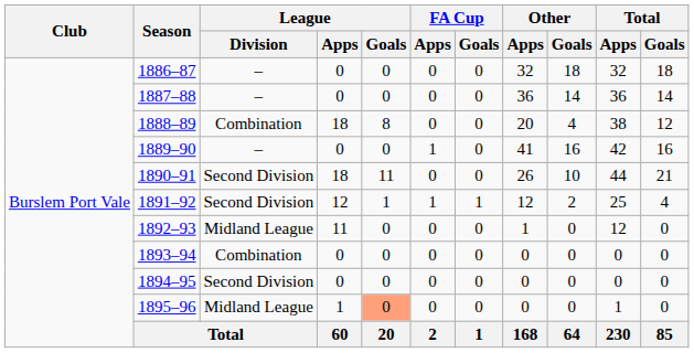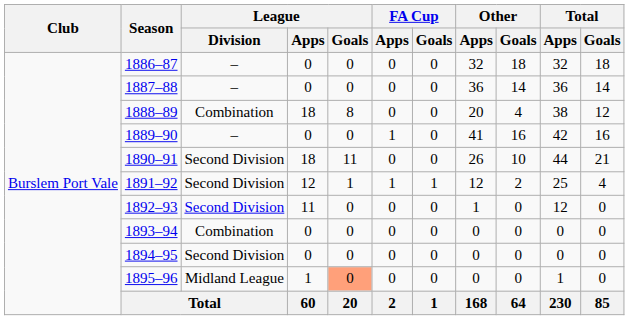 <table class="wikitable" style="text-align:center">
 <tr>
 <th rowspan="2">Club</th>
 <th rowspan="2">Season</th>
 <th colspan="3">League</th>
 <th colspan="2"><a href='#'>FA Cup</a></th>
 <th colspan="2">Other</th>
 <th colspan="2">Total</th>
 </tr>
 <tr>
 <th>Division</th>
 <th>Apps</th>
 <th>Goals</th>
 <th>Apps</th>
 <th>Goals</th>
 <th>Apps</th>
 <th>Goals</th>
 <th>Apps</th>
 <th>Goals</th>
 </tr>
 <tr>
 <td rowspan="11"><a href='#'>Burslem Port Vale</a></td>
 <td><a href='#'>1886–87</a></td>
 <td>–</td>
 <td>0</td>
 <td>0</td>
 <td>0</td>
 <td>0</td>
 <td>32</td>
 <td>18</td>
 <td>32</td>
 <td>18</td>
 </tr>
 <tr>
 <td><a href='#'>1887–88</a></td>
 <td>–</td>
 <td>0</td>
 <td>0</td>
 <td>0</td>
 <td>0</td>
 <td>36</td>
 <td>14</td>
 <td>36</td>
 <td>14</td>
 </tr>
 <tr>
 <td><a href='#'>1888–89</a></td>
 <td>Combination</td>
 <td>18</td>
 <td>8</td>
 <td>0</td>
 <td>0</td>
 <td>20</td>
 <td>4</td>
 <td>38</td>
 <td>12</td>
 </tr>
 <tr>
 <td><a href='#'>1889–90</a></td>
 <td>–</td>
 <td>0</td>
 <td>0</td>
 <td>1</td>
 <td>0</td>
 <td>41</td>
 <td>16</td>
 <td>42</td>
 <td>16</td>
 </tr>
 <tr>
 <td><a href='#'>1890–91</a></td>
 <td>Second Division</td>
 <td>18</td>
 <td>11</td>
 <td>0</td>
 <td>0</td>
 <td>26</td>
 <td>10</td>
 <td>44</td>
 <td>21</td>
 </tr>
 <tr>
 <td><a href='#'>1891–92</a></td>
 <td>Second Division</td>
 <td>12</td>
 <td>1</td>
 <td>1</td>
 <td>1</td>
 <td>12</td>
 <td>2</td>
 <td>25</td>
 <td>4</td>
 </tr>
 <tr>
 <td><a href='#'>1892–93</a></td>
-<td>Midland League</td>
+<td><a href='#'>Second Division</a></td>
 <td>11</td>
 <td>0</td>
 <td>0</td>
 <td>0</td>
 <td>1</td>
 <td>0</td>
 <td>12</td>
 <td>0</td>
 </tr>
 <tr>
 <td><a href='#'>1893–94</a></td>
 <td>Combination</td>
 <td>0</td>
 <td>0</td>
 <td>0</td>
 <td>0</td>
 <td>0</td>
 <td>0</td>
 <td>0</td>
 <td>0</td>
 </tr>
 <tr>
 <td><a href='#'>1894–95</a></td>
 <td>Second Division</td>
 <td>0</td>
 <td>0</td>
 <td>0</td>
 <td>0</td>
 <td>0</td>
 <td>0</td>
 <td>0</td>
 <td>0</td>
 </tr>
 <tr>
 <td><a href='#'>1895–96</a></td>
 <td>Midland League</td>
 <td>1</td>
 <td style="background: lightsalmon;">0</td>
 <td>0</td>
 <td>0</td>
 <td>0</td>
 <td>0</td>
 <td>1</td>
 <td>0</td>
 </tr>
 <tr>
 <th colspan="2">Total</th>
 <th>60</th>
 <th>20</th>
 <th>2</th>
 <th>1</th>
 <th>168</th>
 <th>64</th>
 <th>230</th>
 <th>85</th>
 </tr>
 </table>
